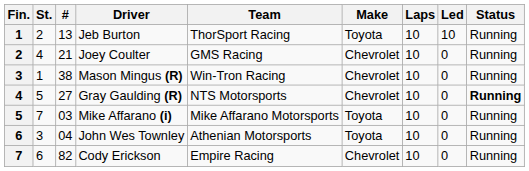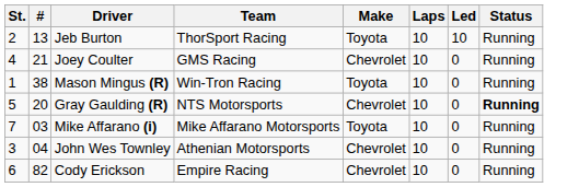 <table class="wikitable" style="font-size:95%">
 <tr>
-<th>Fin.</th>
 <th>St.</th>
 <th>#</th>
 <th>Driver</th>
 <th>Team</th>
 <th>Make</th>
 <th>Laps</th>
 <th>Led</th>
 <th>Status</th>
 </tr>
 <tr>
-<th>1</th>
 <td>2</td>
 <td>13</td>
 <td>Jeb Burton</td>
 <td>ThorSport Racing</td>
 <td>Toyota</td>
 <td>10</td>
 <td>10</td>
 <td>Running</td>
 </tr>
 <tr>
-<th>2</th>
 <td>4</td>
 <td>21</td>
 <td>Joey Coulter</td>
 <td>GMS Racing</td>
 <td>Chevrolet</td>
 <td>10</td>
 <td>0</td>
 <td>Running</td>
 </tr>
 <tr>
-<th>3</th>
 <td>1</td>
 <td>38</td>
 <td>Mason Mingus <strong>(R)</strong></td>
 <td>Win-Tron Racing</td>
-<td>Chevrolet</td>
+<td>Toyota</td>
 <td>10</td>
 <td>0</td>
 <td>Running</td>
 </tr>
 <tr>
-<th>4</th>
 <td>5</td>
-<td>27</td>
+<td>20</td>
 <td>Gray Gaulding <strong>(R)</strong></td>
 <td>NTS Motorsports</td>
 <td>Chevrolet</td>
 <td>10</td>
 <td>0</td>
 <td><strong>Running</strong></td>
 </tr>
 <tr>
-<th>5</th>
 <td>7</td>
 <td>03</td>
 <td>Mike Affarano <strong>(i)</strong></td>
 <td>Mike Affarano Motorsports</td>
 <td>Toyota</td>
 <td>10</td>
 <td>0</td>
 <td>Running</td>
 </tr>
 <tr>
-<th>6</th>
 <td>3</td>
 <td>04</td>
 <td>John Wes Townley</td>
 <td>Athenian Motorsports</td>
-<td>Toyota</td>
+<td>Chevrolet</td>
 <td>10</td>
 <td>0</td>
 <td>Running</td>
 </tr>
 <tr>
-<th>7</th>
 <td>6</td>
 <td>82</td>
 <td>Cody Erickson</td>
 <td>Empire Racing</td>
 <td>Chevrolet</td>
 <td>10</td>
 <td>0</td>
 <td>Running</td>
 </tr>
 </table>
